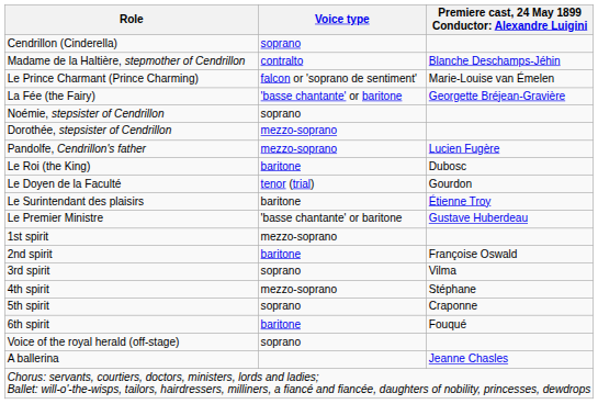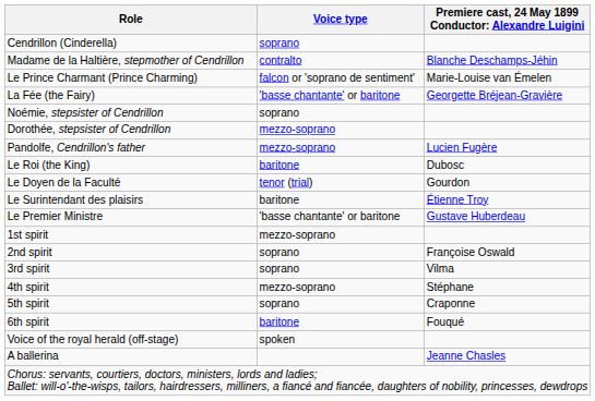 <table class="wikitable">
 <tr>
 <th>Role</th>
 <th><a href='#'>Voice type</a></th>
 <th>Premiere cast, 24 May 1899<br>Conductor: <a href='#'>Alexandre Luigini</a></th>
 </tr>
 <tr>
 <td>Cendrillon (Cinderella)</td>
 <td><a href='#'>soprano</a></td>
 <td></td>
 </tr>
 <tr>
 <td>Madame de la Haltière, <em>stepmother of Cendrillon</em></td>
 <td><a href='#'>contralto</a></td>
 <td><a href='#'>Blanche Deschamps-Jéhin</a></td>
 </tr>
 <tr>
 <td>Le Prince Charmant (Prince Charming)</td>
 <td><a href='#'>falcon</a> or 'soprano de sentiment'</td>
 <td>Marie-Louise van Émelen</td>
 </tr>
 <tr>
 <td>La Fée (the Fairy)</td>
 <td><a href='#'>'basse chantante'</a> or <a href='#'>baritone</a></td>
 <td><a href='#'>Georgette Bréjean-Gravière</a></td>
 </tr>
 <tr>
 <td>Noémie, <em>stepsister of Cendrillon</em></td>
 <td>soprano</td>
 <td></td>
 </tr>
 <tr>
 <td>Dorothée, <em>stepsister of Cendrillon</em></td>
 <td><a href='#'>mezzo-soprano</a></td>
 <td></td>
 </tr>
 <tr>
 <td>Pandolfe, <em>Cendrillon's father</em></td>
 <td><a href='#'>mezzo-soprano</a></td>
 <td><a href='#'>Lucien Fugère</a></td>
 </tr>
 <tr>
 <td>Le Roi (the King)</td>
 <td><a href='#'>baritone</a></td>
 <td>Dubosc</td>
 </tr>
 <tr>
 <td>Le Doyen de la Faculté</td>
 <td><a href='#'>tenor</a> (<a href='#'>trial</a>)</td>
 <td>Gourdon</td>
 </tr>
 <tr>
 <td>Le Surintendant des plaisirs</td>
 <td>baritone</td>
 <td><a href='#'>Étienne Troy</a></td>
 </tr>
 <tr>
 <td>Le Premier Ministre</td>
 <td>'basse chantante' or baritone</td>
 <td><a href='#'>Gustave Huberdeau</a></td>
 </tr>
 <tr>
 <td>1st spirit</td>
 <td>mezzo-soprano</td>
 <td></td>
 </tr>
 <tr>
 <td>2nd spirit</td>
-<td><a href='#'>baritone</a></td>
+<td>soprano</td>
 <td>Françoise Oswald</td>
 </tr>
 <tr>
 <td>3rd spirit</td>
 <td>soprano</td>
 <td>Vilma</td>
 </tr>
 <tr>
 <td>4th spirit</td>
 <td>mezzo-soprano</td>
 <td>Stéphane</td>
 </tr>
 <tr>
 <td>5th spirit</td>
 <td>soprano</td>
 <td>Craponne</td>
 </tr>
 <tr>
 <td>6th spirit</td>
 <td><a href='#'>baritone</a></td>
 <td>Fouqué</td>
 </tr>
 <tr>
 <td>Voice of the royal herald (off-stage)</td>
-<td>soprano</td>
+<td>spoken</td>
 <td></td>
 </tr>
 <tr>
 <td>A ballerina</td>
 <td></td>
 <td><a href='#'>Jeanne Chasles</a></td>
 </tr>
 <tr>
 <td colspan="3"><em>Chorus: servants, courtiers, doctors, ministers, lords and ladies;<br>Ballet: will-o'-the-wisps, tailors, hairdressers, milliners, a fiancé and fiancée, daughters of nobility, princesses, dewdrops</em></td>
 </tr>
 </table>
